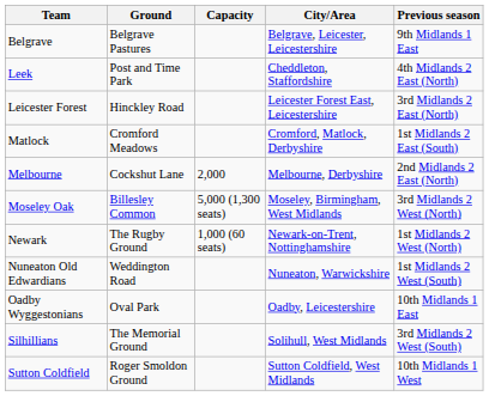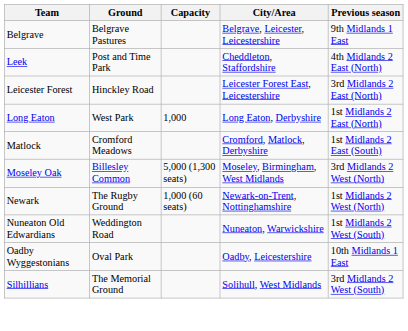 <table class="wikitable sortable" width=100%>
 <tr>
 <th>Team</th>
 <th>Ground</th>
 <th>Capacity</th>
 <th>City/Area</th>
 <th>Previous season</th>
 </tr>
 <tr>
 <td>Belgrave</td>
 <td>Belgrave Pastures</td>
 <td></td>
 <td><a href='#'>Belgrave</a>, <a href='#'>Leicester</a>, <a href='#'>Leicestershire</a></td>
 <td>9th <a href='#'>Midlands 1 East</a></td>
 </tr>
 <tr>
 <td><a href='#'>Leek</a></td>
 <td>Post and Time Park</td>
 <td></td>
 <td><a href='#'>Cheddleton</a>, <a href='#'>Staffordshire</a></td>
 <td>4th <a href='#'>Midlands 2 East (North)</a></td>
 </tr>
 <tr>
 <td>Leicester Forest</td>
 <td>Hinckley Road</td>
 <td></td>
 <td><a href='#'>Leicester Forest East</a>, <a href='#'>Leicestershire</a></td>
 <td>3rd <a href='#'>Midlands 2 East (North)</a></td>
 </tr>
 <tr>
+<td><a href='#'>Long Eaton</a></td>
+<td>West Park</td>
+<td>1,000</td>
+<td><a href='#'>Long Eaton</a>, <a href='#'>Derbyshire</a></td>
+<td>1st <a href='#'>Midlands 2 East (North)</a></td>
+</tr>
+<tr>
 <td>Matlock</td>
 <td>Cromford Meadows</td>
 <td></td>
 <td><a href='#'>Cromford</a>, <a href='#'>Matlock</a>, <a href='#'>Derbyshire</a></td>
 <td>1st <a href='#'>Midlands 2 East (South)</a></td>
-</tr>
-<tr>
-<td><a href='#'>Melbourne</a></td>
-<td>Cockshut Lane</td>
-<td>2,000</td>
-<td><a href='#'>Melbourne</a>, <a href='#'>Derbyshire</a></td>
-<td>2nd <a href='#'>Midlands 2 East (North)</a></td>
 </tr>
 <tr>
 <td><a href='#'>Moseley Oak</a></td>
 <td><a href='#'>Billesley Common</a></td>
 <td>5,000 (1,300 seats)</td>
 <td><a href='#'>Moseley</a>, <a href='#'>Birmingham</a>, <a href='#'>West Midlands</a></td>
 <td>3rd <a href='#'>Midlands 2 West (North)</a></td>
 </tr>
 <tr>
 <td>Newark</td>
 <td>The Rugby Ground</td>
 <td>1,000 (60 seats)</td>
 <td><a href='#'>Newark-on-Trent</a>, <a href='#'>Nottinghamshire</a></td>
 <td>1st <a href='#'>Midlands 2 West (North)</a></td>
 </tr>
 <tr>
 <td>Nuneaton Old Edwardians</td>
 <td>Weddington Road</td>
 <td></td>
 <td><a href='#'>Nuneaton</a>, <a href='#'>Warwickshire</a></td>
 <td>1st <a href='#'>Midlands 2 West (South)</a></td>
 </tr>
 <tr>
 <td>Oadby Wyggestonians</td>
 <td>Oval Park</td>
 <td></td>
 <td><a href='#'>Oadby</a>, <a href='#'>Leicestershire</a></td>
 <td>10th <a href='#'>Midlands 1 East</a></td>
 </tr>
 <tr>
 <td><a href='#'>Silhillians</a></td>
 <td>The Memorial Ground</td>
 <td></td>
 <td><a href='#'>Solihull</a>, <a href='#'>West Midlands</a></td>
 <td>3rd <a href='#'>Midlands 2 West (South)</a></td>
 </tr>
-<tr>
-<td><a href='#'>Sutton Coldfield</a></td>
-<td>Roger Smoldon Ground</td>
-<td></td>
-<td><a href='#'>Sutton Coldfield</a>, <a href='#'>West Midlands</a></td>
-<td>10th <a href='#'>Midlands 1 West</a></td>
-</tr>
 </table>
